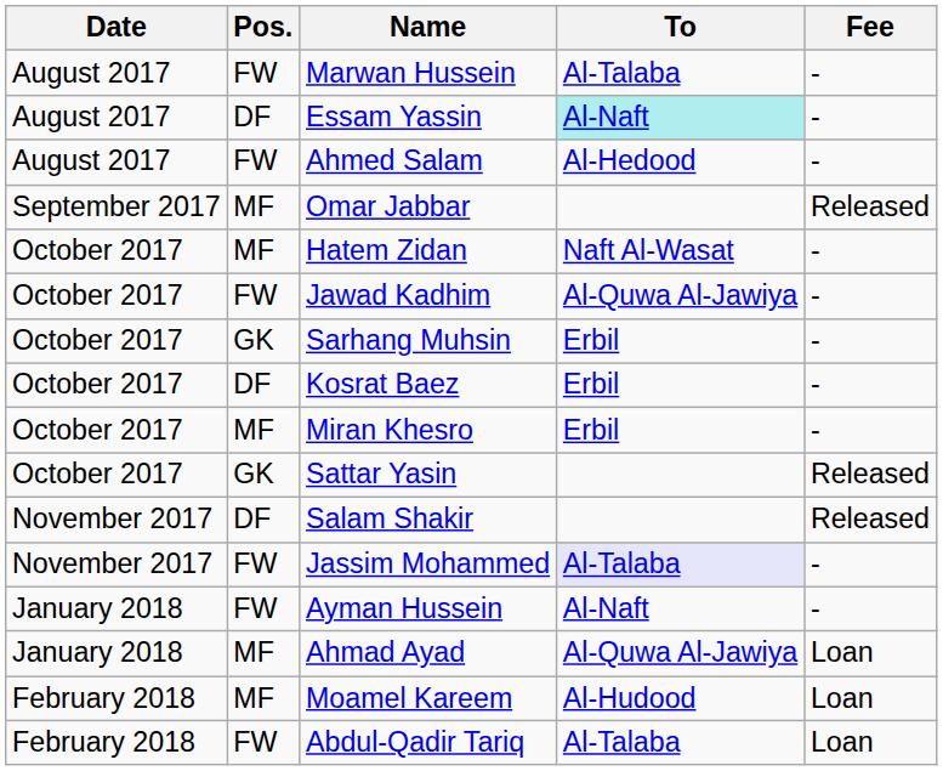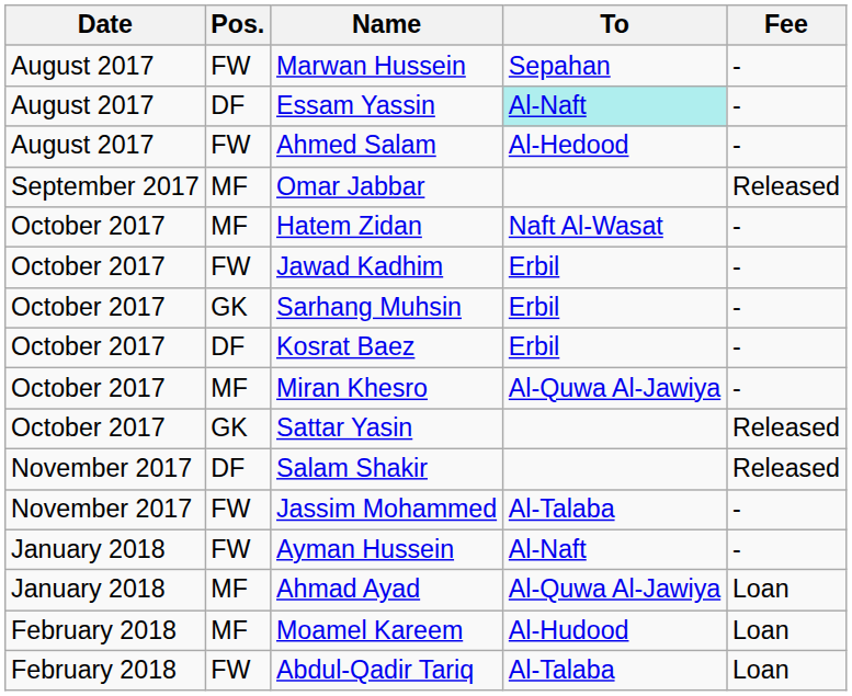 <table class="wikitable">
 <tr>
 <th>Date</th>
 <th>Pos.</th>
 <th>Name</th>
 <th>To</th>
 <th>Fee</th>
 </tr>
 <tr>
 <td>August 2017</td>
 <td>FW</td>
 <td> <a href='#'>Marwan Hussein</a></td>
-<td> <a href='#'>Al-Talaba</a></td>
+<td> <a href='#'>Sepahan</a></td>
 <td>-</td>
 </tr>
 <tr>
 <td>August 2017</td>
 <td>DF</td>
 <td> <a href='#'>Essam Yassin</a></td>
 <td style="background: paleturquoise;"> <a href='#'>Al-Naft</a></td>
 <td>-</td>
 </tr>
 <tr>
 <td>August 2017</td>
 <td>FW</td>
 <td> <a href='#'>Ahmed Salam</a></td>
 <td> <a href='#'>Al-Hedood</a></td>
 <td>-</td>
 </tr>
 <tr>
 <td>September 2017</td>
 <td>MF</td>
 <td> <a href='#'>Omar Jabbar</a></td>
 <td></td>
 <td>Released</td>
 </tr>
 <tr>
 <td>October 2017</td>
 <td>MF</td>
 <td> <a href='#'>Hatem Zidan</a></td>
 <td> <a href='#'>Naft Al-Wasat</a></td>
 <td>-</td>
 </tr>
 <tr>
 <td>October 2017</td>
 <td>FW</td>
 <td> <a href='#'>Jawad Kadhim</a></td>
-<td> <a href='#'>Al-Quwa Al-Jawiya</a></td>
+<td> <a href='#'>Erbil</a></td>
 <td>-</td>
 </tr>
 <tr>
 <td>October 2017</td>
 <td>GK</td>
 <td> <a href='#'>Sarhang Muhsin</a></td>
 <td> <a href='#'>Erbil</a></td>
 <td>-</td>
 </tr>
 <tr>
 <td>October 2017</td>
 <td>DF</td>
 <td> <a href='#'>Kosrat Baez</a></td>
 <td> <a href='#'>Erbil</a></td>
 <td>-</td>
 </tr>
 <tr>
 <td>October 2017</td>
 <td>MF</td>
 <td> <a href='#'>Miran Khesro</a></td>
-<td> <a href='#'>Erbil</a></td>
+<td> <a href='#'>Al-Quwa Al-Jawiya</a></td>
 <td>-</td>
 </tr>
 <tr>
 <td>October 2017</td>
 <td>GK</td>
 <td> <a href='#'>Sattar Yasin</a></td>
 <td></td>
 <td>Released</td>
 </tr>
 <tr>
 <td>November 2017</td>
 <td>DF</td>
 <td> <a href='#'>Salam Shakir</a></td>
 <td></td>
 <td>Released</td>
 </tr>
 <tr>
 <td>November 2017</td>
 <td>FW</td>
 <td> <a href='#'>Jassim Mohammed</a></td>
-<td style="background: lavender;"> <a href='#'>Al-Talaba</a></td>
+<td> <a href='#'>Al-Talaba</a></td>
 <td>-</td>
 </tr>
 <tr>
 <td>January 2018</td>
 <td>FW</td>
 <td> <a href='#'>Ayman Hussein</a></td>
 <td> <a href='#'>Al-Naft</a></td>
 <td>-</td>
 </tr>
 <tr>
 <td>January 2018</td>
 <td>MF</td>
 <td> <a href='#'>Ahmad Ayad</a></td>
 <td> <a href='#'>Al-Quwa Al-Jawiya</a></td>
 <td>Loan</td>
 </tr>
 <tr>
 <td>February 2018</td>
 <td>MF</td>
 <td> <a href='#'>Moamel Kareem</a></td>
 <td> <a href='#'>Al-Hudood</a></td>
 <td>Loan</td>
 </tr>
 <tr>
 <td>February 2018</td>
 <td>FW</td>
 <td> <a href='#'>Abdul-Qadir Tariq</a></td>
 <td> <a href='#'>Al-Talaba</a></td>
 <td>Loan</td>
 </tr>
 </table>
